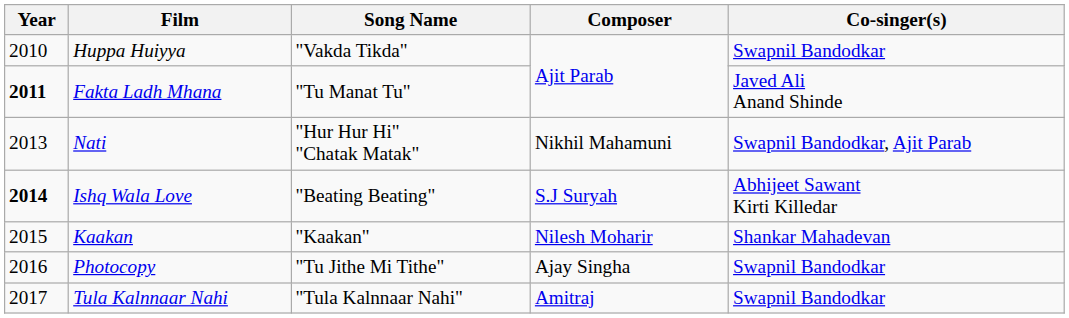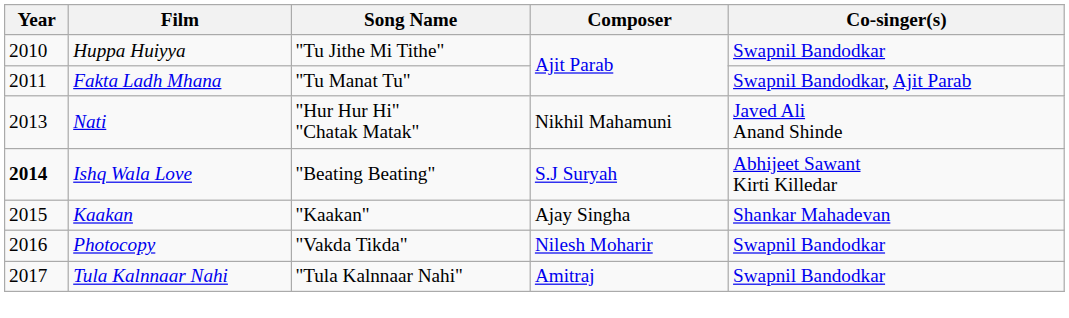 <table class="wikitable sortable" width="100%">
 <tr>
 <th>Year</th>
 <th>Film</th>
 <th>Song Name</th>
 <th>Composer</th>
 <th>Co-singer(s)</th>
 </tr>
 <tr>
 <td>2010</td>
 <td><em>Huppa Huiyya</em></td>
-<td>"Vakda Tikda"</td>
+<td>"Tu Jithe Mi Tithe"</td>
 <td rowspan="2"><a href='#'>Ajit Parab</a></td>
 <td><a href='#'>Swapnil Bandodkar</a></td>
 </tr>
 <tr>
-<td><strong>2011</strong></td>
+<td>2011</td>
 <td><em><a href='#'>Fakta Ladh Mhana</a></em></td>
 <td>"Tu Manat Tu"</td>
-<td><a href='#'>Javed Ali</a><br>Anand Shinde</td>
+<td><a href='#'>Swapnil Bandodkar</a>, <a href='#'>Ajit Parab</a></td>
 </tr>
 <tr>
 <td>2013</td>
 <td><em><a href='#'>Nati</a></em></td>
 <td>"Hur Hur Hi"<br>"Chatak Matak"</td>
 <td>Nikhil Mahamuni</td>
-<td><a href='#'>Swapnil Bandodkar</a>, <a href='#'>Ajit Parab</a></td>
+<td><a href='#'>Javed Ali</a><br>Anand Shinde</td>
 </tr>
 <tr>
 <td><strong>2014</strong></td>
 <td><em><a href='#'>Ishq Wala Love</a></em></td>
 <td>"Beating Beating"</td>
 <td><a href='#'>S.J Suryah</a></td>
 <td><a href='#'>Abhijeet Sawant</a><br>Kirti Killedar</td>
 </tr>
 <tr>
 <td>2015</td>
 <td><em><a href='#'>Kaakan</a></em></td>
 <td>"Kaakan"</td>
-<td><a href='#'>Nilesh Moharir</a></td>
+<td>Ajay Singha</td>
 <td><a href='#'>Shankar Mahadevan</a></td>
 </tr>
 <tr>
 <td>2016</td>
 <td><em><a href='#'>Photocopy</a></em></td>
-<td>"Tu Jithe Mi Tithe"</td>
-<td>Ajay Singha</td>
+<td>"Vakda Tikda"</td>
+<td><a href='#'>Nilesh Moharir</a></td>
 <td><a href='#'>Swapnil Bandodkar</a></td>
 </tr>
 <tr>
 <td>2017</td>
 <td><em><a href='#'>Tula Kalnnaar Nahi</a></em></td>
 <td>"Tula Kalnnaar Nahi"</td>
 <td><a href='#'>Amitraj</a></td>
 <td><a href='#'>Swapnil Bandodkar</a></td>
 </tr>
 </table>
